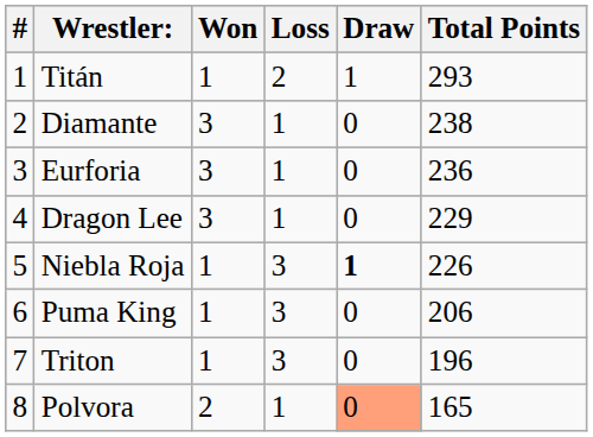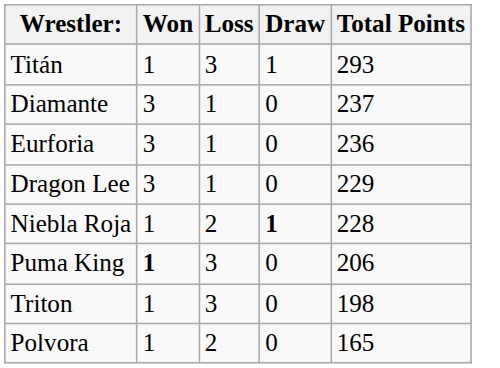 <table class="wikitable">
 <tr>
-<th><strong>#</strong></th>
 <th><strong>Wrestler:</strong></th>
 <th><strong>Won</strong></th>
 <th><strong>Loss</strong></th>
 <th><strong>Draw</strong></th>
 <th><strong>Total Points</strong></th>
 </tr>
 <tr>
-<td>1</td>
 <td>Titán</td>
 <td>1</td>
-<td>2</td>
+<td>3</td>
 <td>1</td>
 <td>293</td>
 </tr>
 <tr>
-<td>2</td>
 <td>Diamante</td>
 <td>3</td>
 <td>1</td>
 <td>0</td>
-<td>238</td>
+<td>237</td>
 </tr>
 <tr>
-<td>3</td>
 <td>Eurforia</td>
 <td>3</td>
 <td>1</td>
 <td>0</td>
 <td>236</td>
 </tr>
 <tr>
-<td>4</td>
 <td>Dragon Lee</td>
 <td>3</td>
 <td>1</td>
 <td>0</td>
 <td>229</td>
 </tr>
 <tr>
-<td>5</td>
 <td>Niebla Roja</td>
 <td>1</td>
-<td>3</td>
+<td>2</td>
 <td><strong>1</strong></td>
-<td>226</td>
+<td>228</td>
 </tr>
 <tr>
-<td>6</td>
 <td>Puma King</td>
-<td>1</td>
+<td><strong>1</strong></td>
 <td>3</td>
 <td>0</td>
 <td>206</td>
 </tr>
 <tr>
-<td>7</td>
 <td>Triton</td>
 <td>1</td>
 <td>3</td>
 <td>0</td>
-<td>196</td>
+<td>198</td>
 </tr>
 <tr>
-<td>8</td>
 <td>Polvora</td>
+<td>1</td>
 <td>2</td>
-<td>1</td>
-<td style="background: lightsalmon;">0</td>
+<td>0</td>
 <td>165</td>
 </tr>
 </table>
